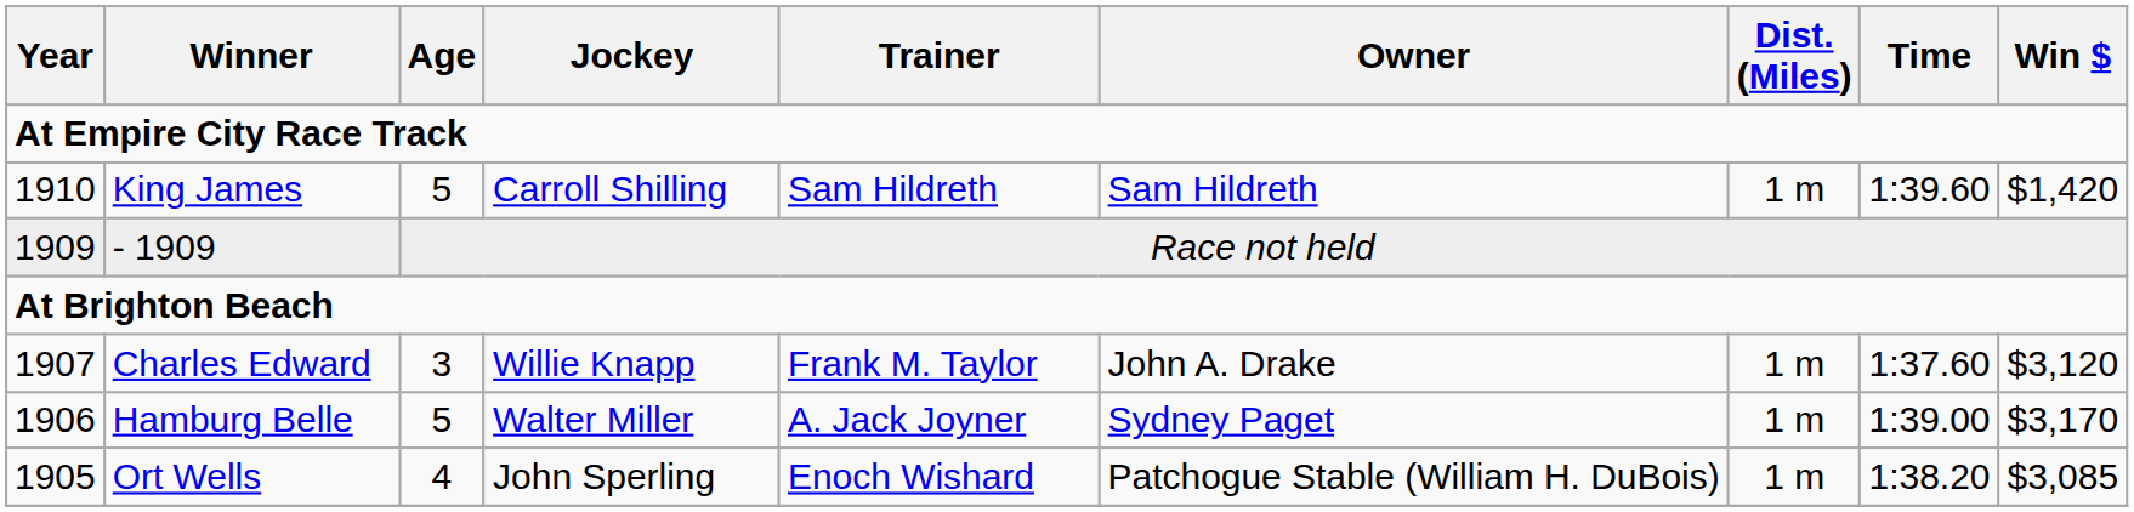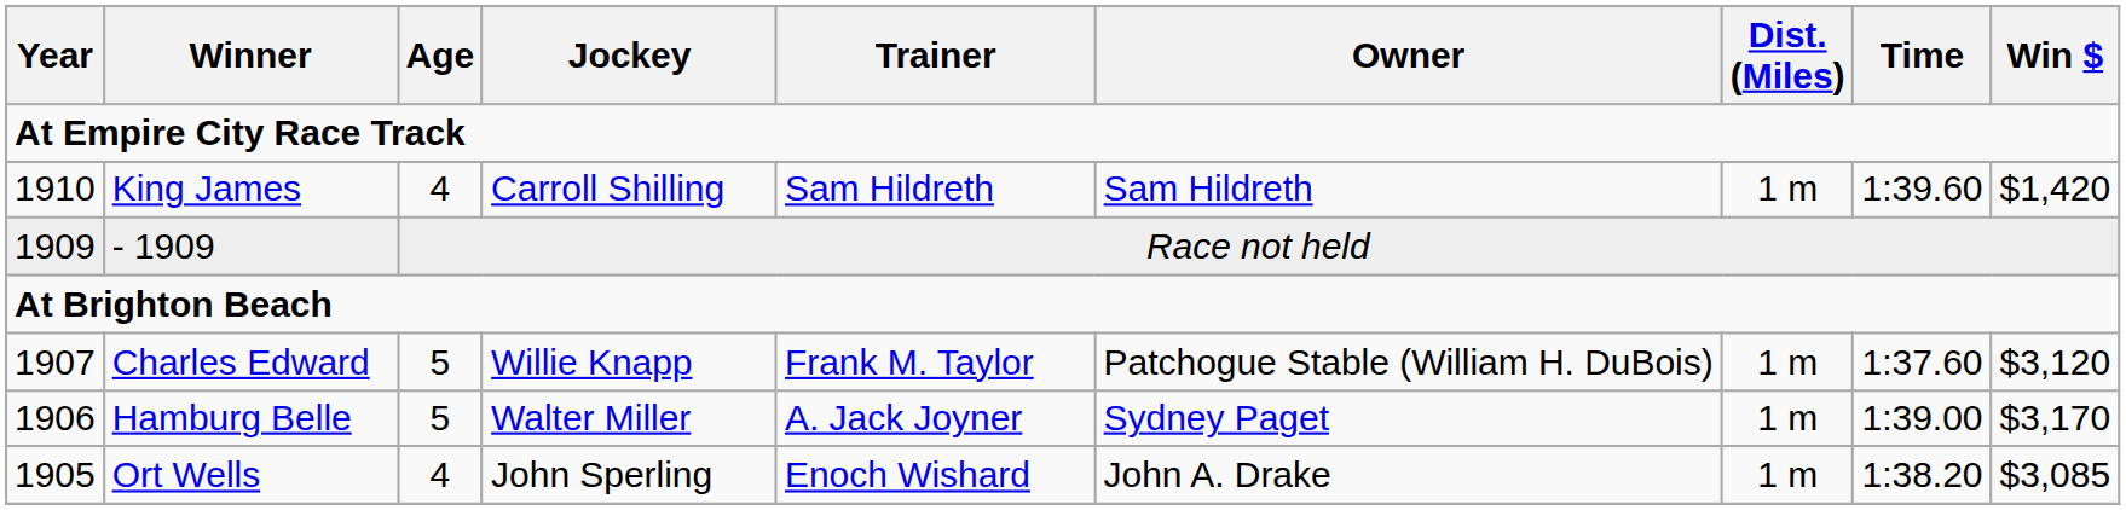 <table class="wikitable sortable" style="font-size:90%">
 <tr>
 <th style="width:30px">Year<br></th>
 <th style="width:110px">Winner<br></th>
 <th style="width:20px">Age<br></th>
 <th style="width:110px">Jockey<br></th>
 <th style="width:120px">Trainer<br></th>
 <th>Owner<br></th>
 <th style="width:25px"><a href='#'>Dist.</a><br> <span>(<a href='#'>Miles</a>)</span></th>
 <th style="width:25px">Time<br></th>
 <th style="width:35px">Win <a href='#'>$</a><br></th>
 </tr>
 <tr>
 <td align="left" colspan=9><strong>At Empire City Race Track</strong></td>
 </tr>
 <tr>
 <td align=center>1910</td>
 <td><a href='#'>King James</a></td>
-<td align=center>5</td>
+<td align=center>4</td>
 <td><a href='#'>Carroll Shilling</a></td>
 <td><a href='#'>Sam Hildreth</a></td>
 <td><a href='#'>Sam Hildreth</a></td>
 <td align=center>1 m</td>
 <td>1:39.60</td>
 <td>$1,420</td>
 </tr>
 <tr bgcolor="#eeeeee">
 <td align=center>1909</td>
 <td>- 1909</td>
 <td align=center  colspan=7><em>Race not held</em></td>
 </tr>
 <tr>
 <td align="left" colspan=9><strong>At Brighton Beach</strong></td>
 </tr>
 <tr>
 <td align=center>1907</td>
 <td><a href='#'>Charles Edward</a></td>
-<td align=center>3</td>
+<td align=center>5</td>
 <td><a href='#'>Willie Knapp</a></td>
 <td><a href='#'>Frank M. Taylor</a></td>
-<td>John A. Drake</td>
+<td>Patchogue Stable (William H. DuBois)</td>
 <td align=center>1 m</td>
 <td>1:37.60</td>
 <td>$3,120</td>
 </tr>
 <tr>
 <td align=center>1906</td>
 <td><a href='#'>Hamburg Belle</a></td>
 <td align=center>5</td>
 <td><a href='#'>Walter Miller</a></td>
 <td><a href='#'>A. Jack Joyner</a></td>
 <td><a href='#'>Sydney Paget</a></td>
 <td align=center>1 m</td>
 <td>1:39.00</td>
 <td>$3,170</td>
 </tr>
 <tr>
 <td align=center>1905</td>
 <td><a href='#'>Ort Wells</a></td>
 <td align=center>4</td>
 <td>John Sperling</td>
 <td><a href='#'>Enoch Wishard</a></td>
-<td>Patchogue Stable (William H. DuBois)</td>
+<td>John A. Drake</td>
 <td align=center>1 m</td>
 <td>1:38.20</td>
 <td>$3,085</td>
 </tr>
 <tr>
 </tr>
 </table>
